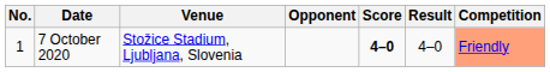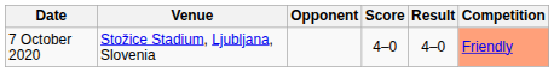 <table class="wikitable sortable">
 <tr>
-<th>No.</th>
 <th>Date</th>
 <th>Venue</th>
 <th>Opponent</th>
 <th>Score</th>
 <th>Result</th>
 <th>Competition</th>
 </tr>
 <tr>
-<td align="center">1</td>
 <td>7 October 2020</td>
 <td><a href='#'>Stožice Stadium</a>, <a href='#'>Ljubljana</a>, Slovenia</td>
 <td></td>
-<td align=center><strong>4–0</strong></td>
+<td align=center>4–0</td>
 <td align=center>4–0</td>
 <td style="background: lightsalmon;"><a href='#'>Friendly</a></td>
 </tr>
 </table>
